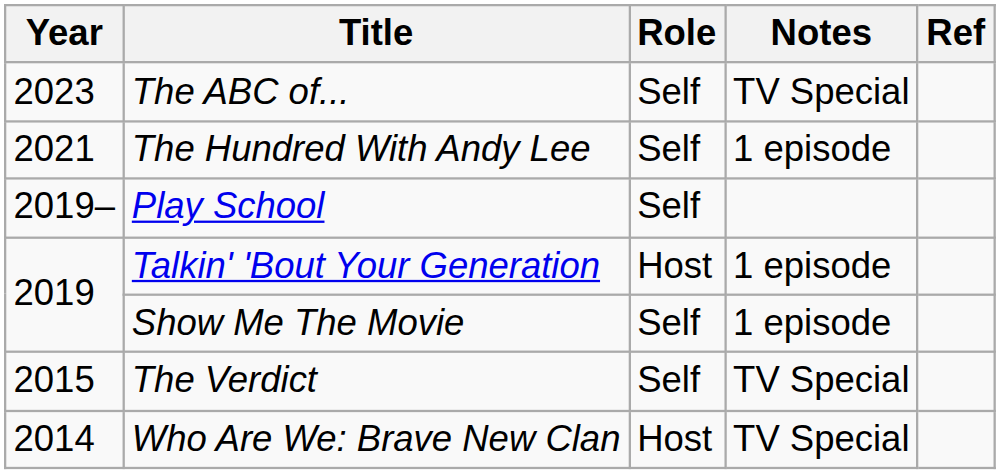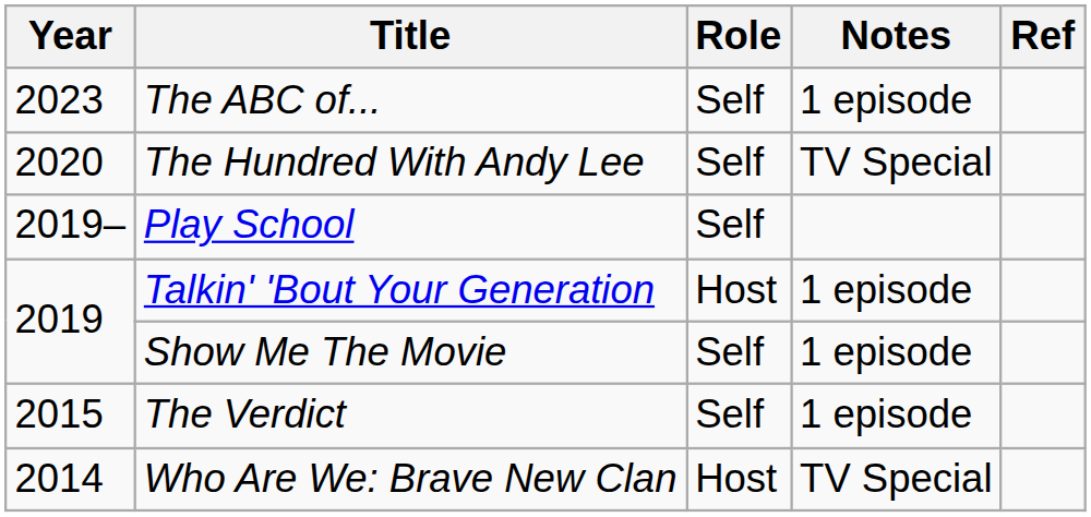 <table class="wikitable sortable">
 <tr>
 <th>Year</th>
 <th>Title</th>
 <th>Role</th>
 <th>Notes</th>
 <th>Ref</th>
 </tr>
 <tr>
 <td>2023</td>
 <td><em>The ABC of...</em></td>
 <td>Self</td>
-<td>TV Special</td>
+<td>1 episode</td>
 <td></td>
 </tr>
 <tr>
-<td>2021</td>
+<td>2020</td>
 <td><em>The Hundred With Andy Lee</em></td>
 <td>Self</td>
-<td>1 episode</td>
+<td>TV Special</td>
 <td></td>
 </tr>
 <tr>
 <td>2019–</td>
 <td><em><a href='#'>Play School</a></em></td>
 <td>Self</td>
 <td></td>
 <td></td>
 </tr>
 <tr>
 <td rowspan="2">2019</td>
 <td><em><a href='#'>Talkin' 'Bout Your Generation</a></em></td>
 <td>Host</td>
 <td>1 episode</td>
 <td></td>
 </tr>
 <tr>
 <td><em>Show Me The Movie</em></td>
 <td>Self</td>
 <td>1 episode</td>
 <td></td>
 </tr>
 <tr>
 <td>2015</td>
 <td><em>The Verdict</em></td>
 <td>Self</td>
-<td>TV Special</td>
+<td>1 episode</td>
 <td></td>
 </tr>
 <tr>
 <td>2014</td>
 <td><em>Who Are We: Brave New Clan</em></td>
 <td>Host</td>
 <td>TV Special</td>
 <td></td>
 </tr>
 </table>
